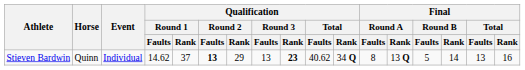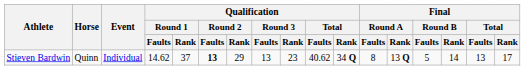 <table class=wikitable style=font-size:90%;text-align:center>
 <tr>
 <th rowspan=3>Athlete</th>
 <th rowspan=3>Horse</th>
 <th rowspan=3>Event</th>
 <th colspan=8>Qualification</th>
 <th colspan=6>Final</th>
 </tr>
 <tr style=font-size:95%>
 <th colspan=2>Round 1</th>
 <th colspan=2>Round 2</th>
 <th colspan=2>Round 3</th>
 <th colspan=2>Total</th>
 <th colspan=2>Round A</th>
 <th colspan=2>Round B</th>
 <th colspan=2>Total</th>
 </tr>
 <tr style=font-size:95%>
 <th>Faults</th>
 <th>Rank</th>
 <th>Faults</th>
 <th>Rank</th>
 <th>Faults</th>
 <th>Rank</th>
 <th>Faults</th>
 <th>Rank</th>
 <th>Faults</th>
 <th>Rank</th>
 <th>Faults</th>
 <th>Rank</th>
 <th>Faults</th>
 <th>Rank</th>
 </tr>
 <tr>
 <td align=left><a href='#'>Stieven Bardwin</a></td>
 <td align=left>Quinn</td>
 <td align=left><a href='#'>Individual</a></td>
 <td>14.62</td>
 <td>37</td>
 <td><strong>13</strong></td>
 <td>29</td>
 <td>13</td>
-<td><strong>23</strong></td>
+<td>23</td>
 <td>40.62</td>
 <td>34 <strong>Q</strong></td>
 <td>8</td>
 <td>13 <strong>Q</strong></td>
 <td>5</td>
 <td>14</td>
 <td>13</td>
-<td>16</td>
+<td>17</td>
 </tr>
 </table>
